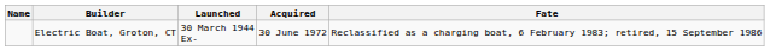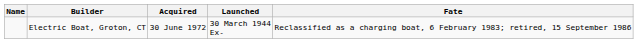 <table class="wikitable">
 <tr>
 <th>Name</th>
 <th>Builder</th>
+<th>Acquired</th>
 <th>Launched</th>
-<th>Acquired</th>
 <th>Fate</th>
 </tr>
 <tr>
 <td></td>
 <td> Electric Boat, Groton, CT</td>
+<td>30 June 1972</td>
 <td>30 March 1944<br>Ex-</td>
-<td>30 June 1972</td>
 <td>Reclassified as a charging boat, 6 February 1983; retired, 15 September 1986</td>
 </tr>
 </table>
